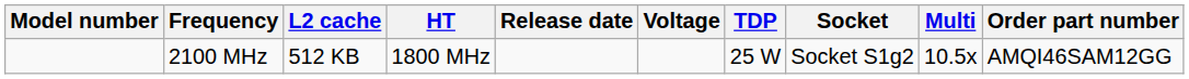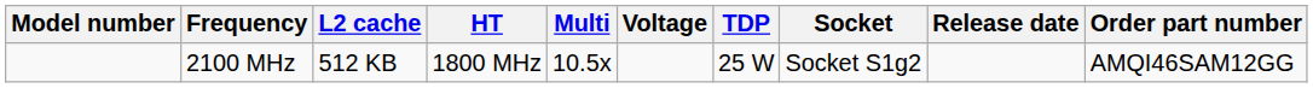 <table class="wikitable">
 <tr>
 <th>Model number</th>
 <th>Frequency</th>
 <th><a href='#'>L2 cache</a></th>
 <th><a href='#'>HT</a></th>
-<th>Release date</th>
+<th><a href='#'>Multi</a></th>
 <th>Voltage</th>
 <th><a href='#'>TDP</a></th>
 <th>Socket</th>
-<th><a href='#'>Multi</a></th>
+<th>Release date</th>
 <th>Order part number</th>
 </tr>
 <tr>
 <td></td>
 <td>2100 MHz</td>
 <td>512 KB</td>
 <td>1800 MHz</td>
-<td></td>
+<td>10.5x</td>
 <td></td>
 <td>25 W</td>
 <td>Socket S1g2</td>
-<td>10.5x</td>
+<td></td>
 <td>AMQI46SAM12GG</td>
 </tr>
 </table>
